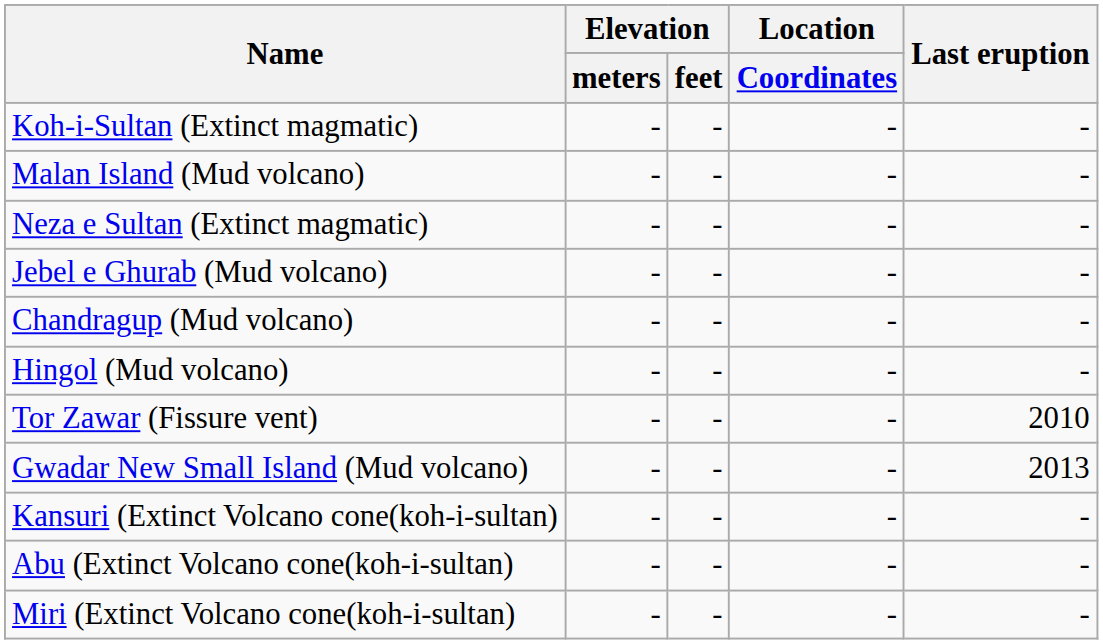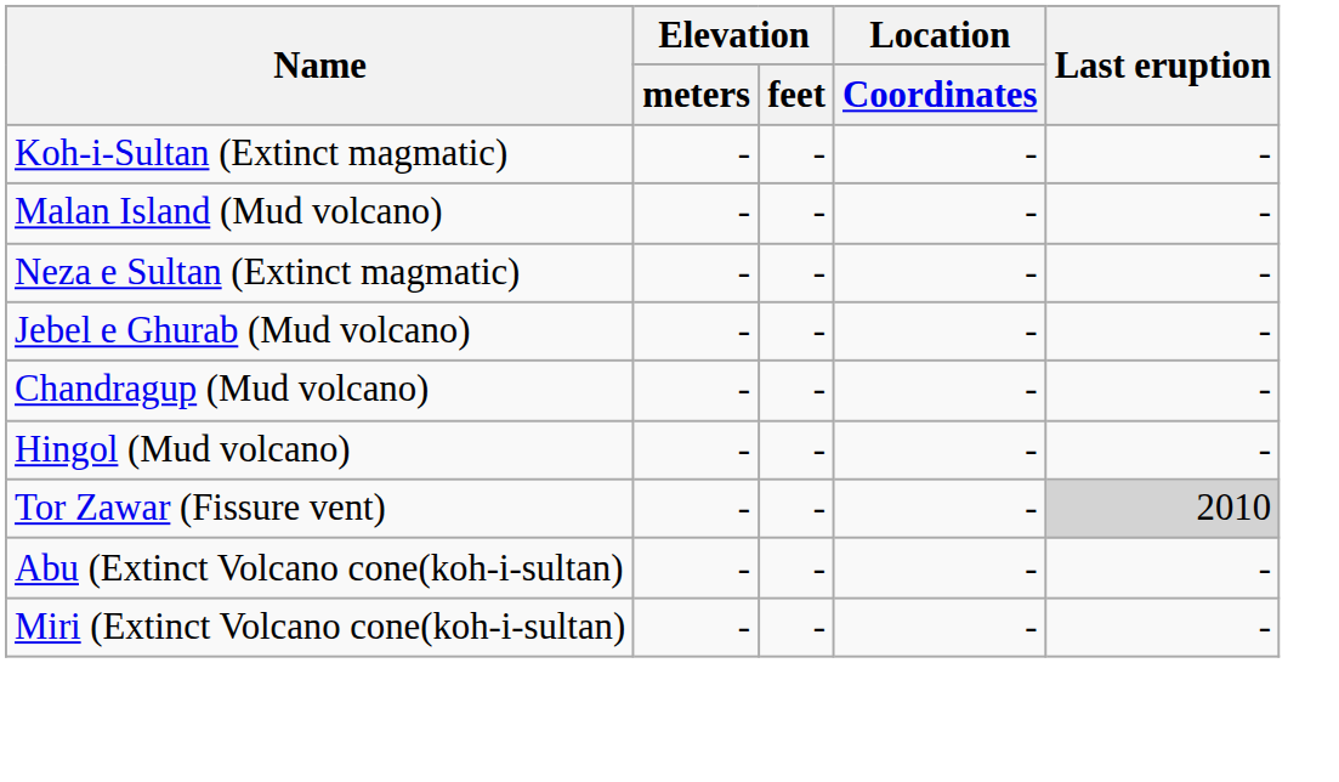 <table class="wikitable">
 <tr>
 <th rowspan="2">Name</th>
 <th colspan ="2">Elevation</th>
 <th>Location</th>
 <th rowspan="2">Last eruption</th>
 </tr>
 <tr>
 <th>meters</th>
 <th>feet</th>
 <th><a href='#'>Coordinates</a></th>
 </tr>
 <tr align="right">
 <td align="left"><a href='#'>Koh-i-Sultan</a> (Extinct magmatic)</td>
 <td>-</td>
 <td>-</td>
 <td>-</td>
 <td>-</td>
 </tr>
 <tr align="right">
 <td align="left"><a href='#'>Malan Island</a> (Mud volcano)</td>
 <td>-</td>
 <td>-</td>
 <td>-</td>
 <td>-</td>
 </tr>
 <tr align="right">
 <td align="left"><a href='#'>Neza e Sultan</a> (Extinct magmatic)</td>
 <td>-</td>
 <td>-</td>
 <td>-</td>
 <td>-</td>
 </tr>
 <tr align="right">
 <td align="left"><a href='#'>Jebel e Ghurab</a> (Mud volcano)</td>
 <td>-</td>
 <td>-</td>
 <td>-</td>
 <td>-</td>
 </tr>
 <tr align="right">
 <td align="left"><a href='#'>Chandragup</a> (Mud volcano)</td>
 <td>-</td>
 <td>-</td>
 <td>-</td>
 <td>-</td>
 </tr>
 <tr align="right">
 <td align="left"><a href='#'>Hingol</a> (Mud volcano)</td>
 <td>-</td>
 <td>-</td>
 <td>-</td>
 <td>-</td>
 </tr>
 <tr align="right">
 <td align="left"><a href='#'>Tor Zawar</a> (Fissure vent)</td>
 <td>-</td>
 <td>-</td>
 <td>-</td>
-<td>2010</td>
-</tr>
-<tr align="right">
-<td align="left"><a href='#'>Gwadar New Small Island</a> (Mud volcano)</td>
-<td>-</td>
-<td>-</td>
-<td>-</td>
-<td>2013</td>
-</tr>
-<tr align="right">
-<td align="left"><a href='#'>Kansuri</a> (Extinct Volcano cone(koh-i-sultan)</td>
-<td>-</td>
-<td>-</td>
-<td>-</td>
-<td>-</td>
+<td style="background: lightgrey;">2010</td>
 </tr>
 <tr align="right">
 <td align="left"><a href='#'>Abu</a> (Extinct Volcano cone(koh-i-sultan)</td>
 <td>-</td>
 <td>-</td>
 <td>-</td>
 <td>-</td>
 </tr>
 <tr align="right">
 <td align="left"><a href='#'>Miri</a> (Extinct Volcano cone(koh-i-sultan)</td>
 <td>-</td>
 <td>-</td>
 <td>-</td>
 <td>-</td>
 </tr>
 </table>
